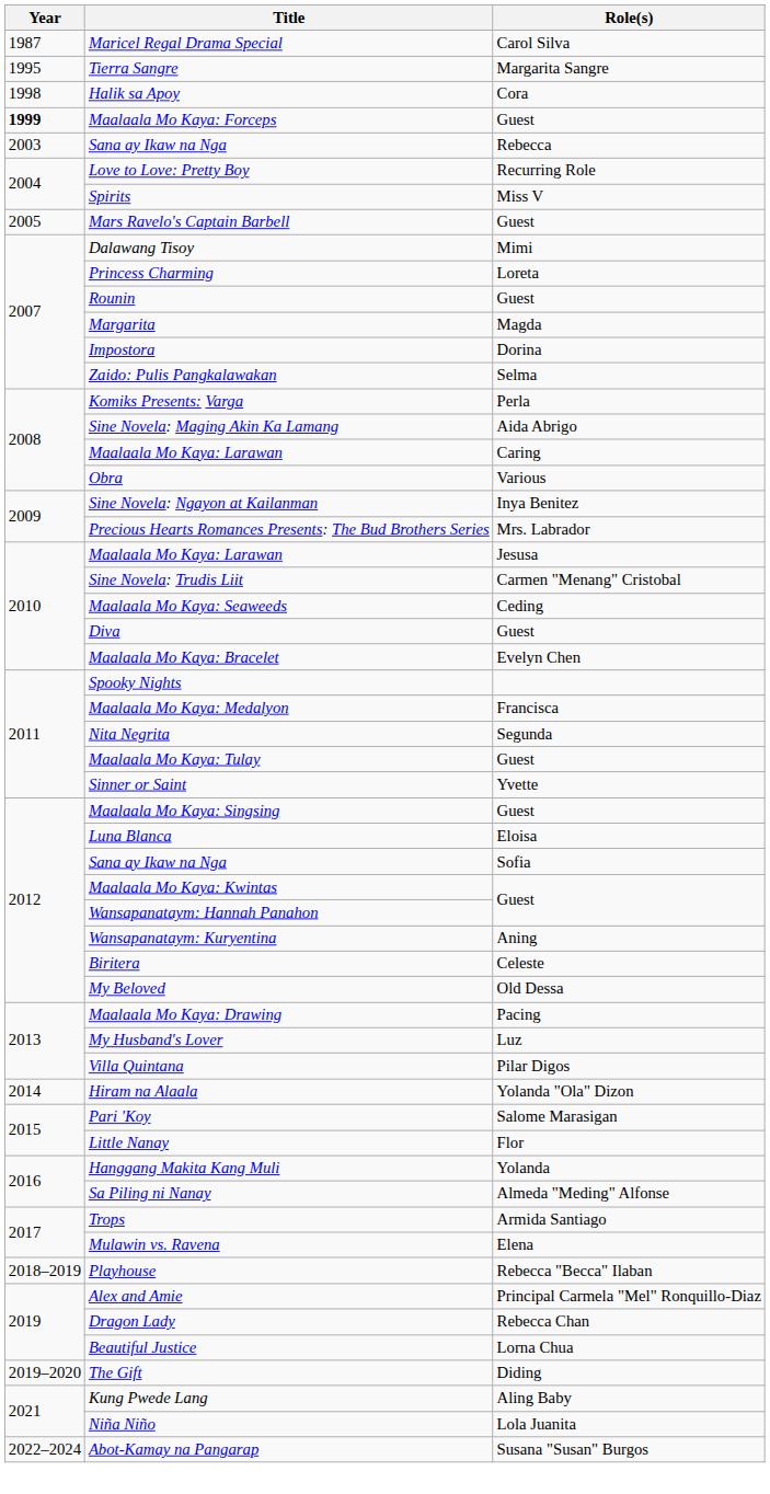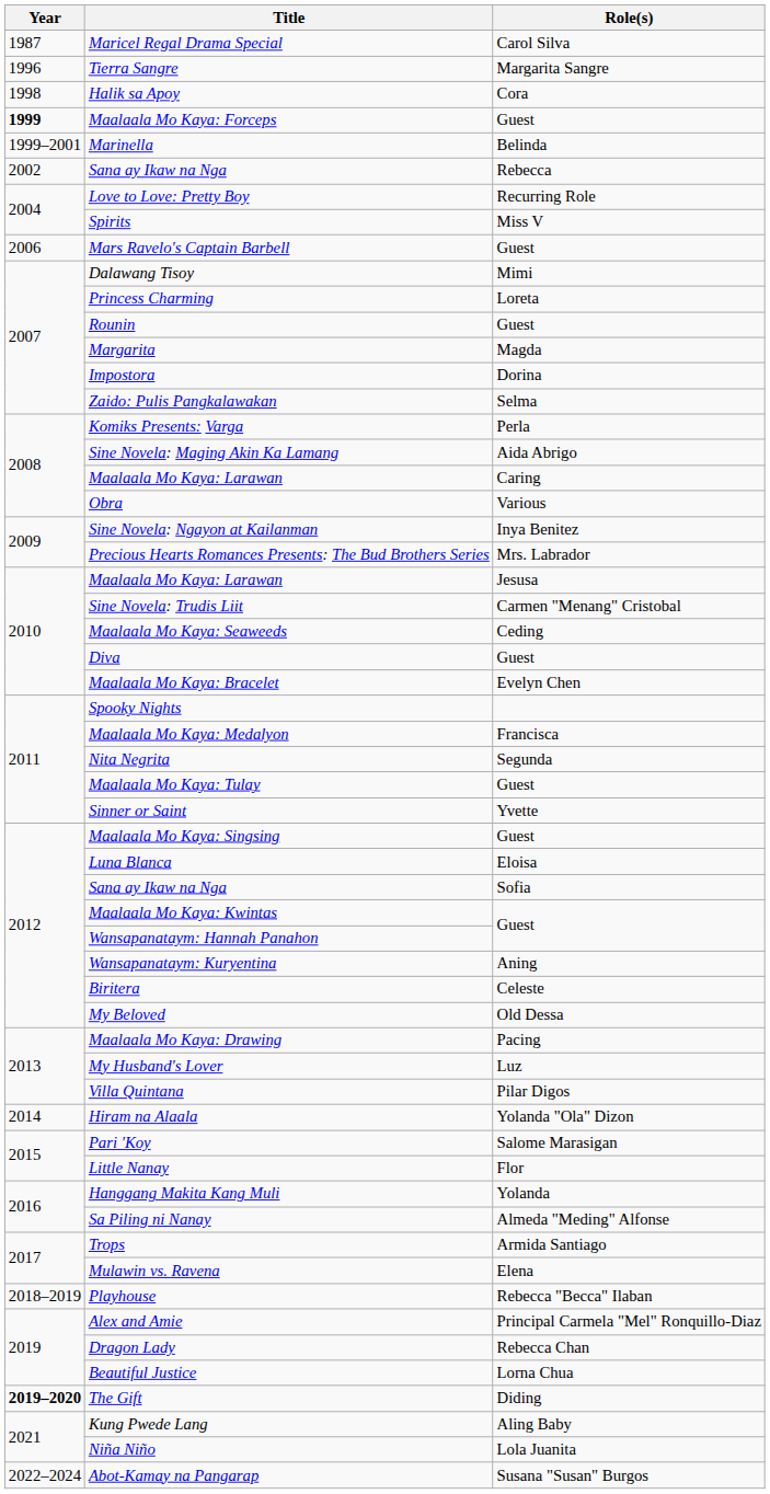 <table class="wikitable sortable">
 <tr>
 <th>Year</th>
 <th>Title</th>
 <th>Role(s)</th>
 </tr>
 <tr>
 <td>1987</td>
 <td><em><a href='#'>Maricel Regal Drama Special</a></em></td>
 <td>Carol Silva</td>
 </tr>
 <tr>
-<td>1995</td>
+<td>1996</td>
 <td><em><a href='#'>Tierra Sangre</a></em></td>
 <td>Margarita Sangre</td>
 </tr>
 <tr>
 <td>1998</td>
 <td><em><a href='#'>Halik sa Apoy</a></em></td>
 <td>Cora</td>
 </tr>
 <tr>
 <td><strong>1999</strong></td>
 <td><em><a href='#'>Maalaala Mo Kaya: Forceps</a></em></td>
 <td>Guest</td>
 </tr>
 <tr>
-<td>2003</td>
+<td>1999–2001</td>
+<td><em><a href='#'>Marinella</a></em></td>
+<td>Belinda</td>
+</tr>
+<tr>
+<td>2002</td>
 <td><em><a href='#'>Sana ay Ikaw na Nga</a></em></td>
 <td>Rebecca</td>
 </tr>
 <tr>
 <td rowspan="2">2004</td>
 <td><em><a href='#'>Love to Love: Pretty Boy</a></em></td>
 <td>Recurring Role</td>
 </tr>
 <tr>
 <td><em><a href='#'>Spirits</a></em></td>
 <td>Miss V</td>
 </tr>
 <tr>
-<td>2005</td>
+<td>2006</td>
 <td><em><a href='#'>Mars Ravelo's Captain Barbell</a></em></td>
 <td>Guest</td>
 </tr>
 <tr>
 <td rowspan="6">2007</td>
 <td><em>Dalawang Tisoy</em></td>
 <td>Mimi</td>
 </tr>
 <tr>
 <td><em><a href='#'>Princess Charming</a></em></td>
 <td>Loreta</td>
 </tr>
 <tr>
 <td><em><a href='#'>Rounin</a></em></td>
 <td>Guest</td>
 </tr>
 <tr>
 <td><em><a href='#'>Margarita</a></em></td>
 <td>Magda</td>
 </tr>
 <tr>
 <td><em><a href='#'>Impostora</a></em></td>
 <td>Dorina</td>
 </tr>
 <tr>
 <td><em><a href='#'>Zaido: Pulis Pangkalawakan</a></em></td>
 <td>Selma</td>
 </tr>
 <tr>
 <td rowspan="4">2008</td>
 <td><em><a href='#'>Komiks Presents:</a> <a href='#'>Varga</a></em></td>
 <td>Perla</td>
 </tr>
 <tr>
 <td><em><a href='#'>Sine Novela</a>: <a href='#'>Maging Akin Ka Lamang</a></em></td>
 <td>Aida Abrigo</td>
 </tr>
 <tr>
 <td><em><a href='#'>Maalaala Mo Kaya: Larawan</a></em></td>
 <td>Caring</td>
 </tr>
 <tr>
 <td><em><a href='#'>Obra</a></em></td>
 <td>Various</td>
 </tr>
 <tr>
 <td rowspan="2">2009</td>
 <td><em><a href='#'>Sine Novela</a>: <a href='#'>Ngayon at Kailanman</a></em></td>
 <td>Inya Benitez</td>
 </tr>
 <tr>
 <td><em><a href='#'>Precious Hearts Romances Presents</a>: <a href='#'>The Bud Brothers Series</a></em></td>
 <td>Mrs. Labrador</td>
 </tr>
 <tr>
 <td rowspan="5">2010</td>
 <td><em><a href='#'>Maalaala Mo Kaya: Larawan</a></em></td>
 <td>Jesusa</td>
 </tr>
 <tr>
 <td><em><a href='#'>Sine Novela</a>: <a href='#'>Trudis Liit</a></em></td>
 <td>Carmen "Menang" Cristobal</td>
 </tr>
 <tr>
 <td><em><a href='#'>Maalaala Mo Kaya: Seaweeds</a></em></td>
 <td>Ceding</td>
 </tr>
 <tr>
 <td><em><a href='#'>Diva</a></em></td>
 <td>Guest</td>
 </tr>
 <tr>
 <td><em><a href='#'>Maalaala Mo Kaya: Bracelet</a></em></td>
 <td>Evelyn Chen</td>
 </tr>
 <tr>
 <td rowspan="5">2011</td>
 <td><em><a href='#'>Spooky Nights</a></em></td>
 <td></td>
 </tr>
 <tr>
 <td><em><a href='#'>Maalaala Mo Kaya: Medalyon</a></em></td>
 <td>Francisca</td>
 </tr>
 <tr>
 <td><em><a href='#'>Nita Negrita</a></em></td>
 <td>Segunda</td>
 </tr>
 <tr>
 <td><em><a href='#'>Maalaala Mo Kaya: Tulay</a></em></td>
 <td>Guest</td>
 </tr>
 <tr>
 <td><em><a href='#'>Sinner or Saint</a></em> </td>
 <td>Yvette</td>
 </tr>
 <tr>
 <td rowspan="8">2012</td>
 <td><em><a href='#'>Maalaala Mo Kaya: Singsing</a></em></td>
 <td>Guest</td>
 </tr>
 <tr>
 <td><em><a href='#'>Luna Blanca</a></em></td>
 <td>Eloisa</td>
 </tr>
 <tr>
 <td><em><a href='#'>Sana ay Ikaw na Nga</a></em></td>
 <td>Sofia</td>
 </tr>
 <tr>
 <td><em><a href='#'>Maalaala Mo Kaya: Kwintas</a></em></td>
 <td rowspan="2">Guest</td>
 </tr>
 <tr>
 <td><em><a href='#'>Wansapanataym: Hannah Panahon</a></em></td>
 </tr>
 <tr>
 <td><em><a href='#'>Wansapanataym: Kuryentina</a></em></td>
 <td>Aning</td>
 </tr>
 <tr>
 <td><em><a href='#'>Biritera</a></em></td>
 <td>Celeste</td>
 </tr>
 <tr>
 <td><em><a href='#'>My Beloved</a></em></td>
 <td>Old Dessa</td>
 </tr>
 <tr>
 <td rowspan="3">2013</td>
 <td><em><a href='#'>Maalaala Mo Kaya: Drawing</a></em></td>
 <td>Pacing</td>
 </tr>
 <tr>
 <td><em><a href='#'>My Husband's Lover</a></em></td>
 <td>Luz</td>
 </tr>
 <tr>
 <td><em><a href='#'>Villa Quintana</a></em></td>
 <td>Pilar Digos</td>
 </tr>
 <tr>
 <td>2014</td>
 <td><em><a href='#'>Hiram na Alaala</a></em></td>
 <td>Yolanda "Ola" Dizon</td>
 </tr>
 <tr>
 <td rowspan="2">2015</td>
 <td><em><a href='#'>Pari 'Koy</a></em></td>
 <td>Salome Marasigan</td>
 </tr>
 <tr>
 <td><em><a href='#'>Little Nanay</a></em></td>
 <td>Flor</td>
 </tr>
 <tr>
 <td rowspan="2">2016</td>
 <td><em><a href='#'>Hanggang Makita Kang Muli</a></em></td>
 <td>Yolanda</td>
 </tr>
 <tr>
 <td><em><a href='#'>Sa Piling ni Nanay</a></em></td>
 <td>Almeda "Meding" Alfonse</td>
 </tr>
 <tr>
 <td rowspan="2">2017</td>
 <td><em><a href='#'>Trops</a></em></td>
 <td>Armida Santiago</td>
 </tr>
 <tr>
 <td><em><a href='#'>Mulawin vs. Ravena</a></em></td>
 <td>Elena</td>
 </tr>
 <tr>
 <td>2018–2019</td>
 <td><em><a href='#'>Playhouse</a></em></td>
 <td>Rebecca "Becca" Ilaban</td>
 </tr>
 <tr>
 <td rowspan="3">2019</td>
 <td><em><a href='#'>Alex and Amie</a></em></td>
 <td>Principal Carmela "Mel" Ronquillo-Diaz</td>
 </tr>
 <tr>
 <td><em><a href='#'>Dragon Lady</a></em></td>
 <td>Rebecca Chan</td>
 </tr>
 <tr>
 <td><em><a href='#'>Beautiful Justice</a></em></td>
 <td>Lorna Chua</td>
 </tr>
 <tr>
-<td>2019–2020</td>
+<td><strong>2019–2020</strong></td>
 <td><em><a href='#'>The Gift</a></em></td>
 <td>Diding</td>
 </tr>
 <tr>
 <td rowspan="2">2021</td>
 <td><em>Kung Pwede Lang</em></td>
 <td>Aling Baby</td>
 </tr>
 <tr>
 <td><em><a href='#'>Niña Niño</a></em></td>
 <td>Lola Juanita</td>
 </tr>
 <tr>
 <td>2022–2024</td>
 <td><em><a href='#'>Abot-Kamay na Pangarap</a></em></td>
 <td>Susana "Susan" Burgos</td>
 </tr>
 </table>
